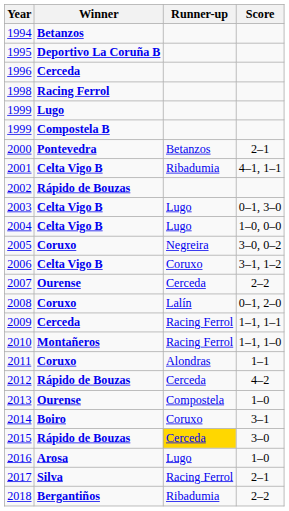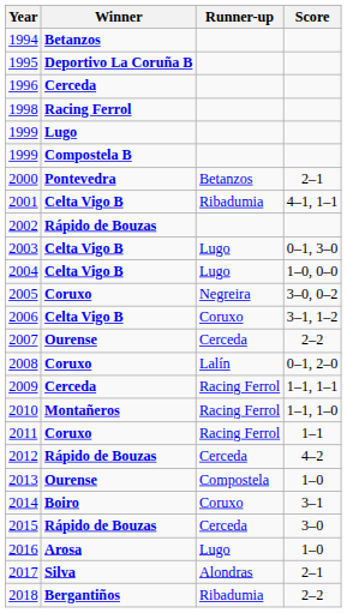 <table class="wikitable" style="text-align:left">
 <tr>
 <th>Year</th>
 <th>Winner</th>
 <th>Runner-up</th>
 <th>Score</th>
 </tr>
 <tr>
 <td align=center><a href='#'>1994</a></td>
 <td><strong><a href='#'>Betanzos</a></strong></td>
 <td></td>
 <td align=center></td>
 </tr>
 <tr>
 <td align=center><a href='#'>1995</a></td>
 <td><strong><a href='#'>Deportivo La Coruña B</a></strong></td>
 <td></td>
 <td align=center></td>
 </tr>
 <tr>
 <td align=center><a href='#'>1996</a></td>
 <td><strong><a href='#'>Cerceda</a></strong></td>
 <td></td>
 <td align=center></td>
 </tr>
 <tr>
 <td align=center><a href='#'>1998</a></td>
 <td><strong><a href='#'>Racing Ferrol</a></strong></td>
 <td></td>
 <td align=center></td>
 </tr>
 <tr>
 <td align=center><a href='#'>1999</a></td>
 <td><strong><a href='#'>Lugo</a></strong></td>
 <td></td>
 <td align=center></td>
 </tr>
 <tr>
 <td align=center><a href='#'>1999</a></td>
 <td><strong><a href='#'>Compostela B</a></strong></td>
 <td></td>
 <td align=center></td>
 </tr>
 <tr>
 <td align=center><a href='#'>2000</a></td>
 <td><strong><a href='#'>Pontevedra</a></strong></td>
 <td><a href='#'>Betanzos</a></td>
 <td align=center>2–1</td>
 </tr>
 <tr>
 <td align=center><a href='#'>2001</a></td>
 <td><strong><a href='#'>Celta Vigo B</a></strong></td>
 <td><a href='#'>Ribadumia</a></td>
 <td align=center>4–1, 1–1</td>
 </tr>
 <tr>
 <td align=center><a href='#'>2002</a></td>
 <td><strong><a href='#'>Rápido de Bouzas</a></strong></td>
 <td></td>
 <td align=center></td>
 </tr>
 <tr>
 <td align=center><a href='#'>2003</a></td>
 <td><strong><a href='#'>Celta Vigo B</a></strong></td>
 <td><a href='#'>Lugo</a></td>
 <td align=center>0–1, 3–0</td>
 </tr>
 <tr>
 <td align=center><a href='#'>2004</a></td>
 <td><strong><a href='#'>Celta Vigo B</a></strong></td>
 <td><a href='#'>Lugo</a></td>
 <td align=center>1–0, 0–0</td>
 </tr>
 <tr>
 <td align=center><a href='#'>2005</a></td>
 <td><strong><a href='#'>Coruxo</a></strong></td>
 <td><a href='#'>Negreira</a></td>
 <td align=center>3–0, 0–2</td>
 </tr>
 <tr>
 <td align=center><a href='#'>2006</a></td>
 <td><strong><a href='#'>Celta Vigo B</a></strong></td>
 <td><a href='#'>Coruxo</a></td>
 <td align=center>3–1, 1–2</td>
 </tr>
 <tr>
 <td align=center><a href='#'>2007</a></td>
 <td><strong><a href='#'>Ourense</a></strong></td>
 <td><a href='#'>Cerceda</a></td>
 <td align=center>2–2 </td>
 </tr>
 <tr>
 <td align=center><a href='#'>2008</a></td>
 <td><strong><a href='#'>Coruxo</a></strong></td>
 <td><a href='#'>Lalín</a></td>
 <td align=center>0–1, 2–0</td>
 </tr>
 <tr>
 <td align=center><a href='#'>2009</a></td>
 <td><strong><a href='#'>Cerceda</a></strong></td>
 <td><a href='#'>Racing Ferrol</a></td>
 <td align=center>1–1, 1–1 </td>
 </tr>
 <tr>
 <td align=center><a href='#'>2010</a></td>
 <td><strong><a href='#'>Montañeros</a></strong></td>
 <td><a href='#'>Racing Ferrol</a></td>
 <td align=center>1–1, 1–0</td>
 </tr>
 <tr>
 <td align=center><a href='#'>2011</a></td>
 <td><strong><a href='#'>Coruxo</a></strong></td>
-<td><a href='#'>Alondras</a></td>
+<td><a href='#'>Racing Ferrol</a></td>
 <td align=center>1–1 </td>
 </tr>
 <tr>
 <td align=center><a href='#'>2012</a></td>
 <td><strong><a href='#'>Rápido de Bouzas</a></strong></td>
 <td><a href='#'>Cerceda</a></td>
 <td align=center>4–2</td>
 </tr>
 <tr>
 <td align=center><a href='#'>2013</a></td>
 <td><strong><a href='#'>Ourense</a></strong></td>
 <td><a href='#'>Compostela</a></td>
 <td align=center>1–0</td>
 </tr>
 <tr>
 <td align=center><a href='#'>2014</a></td>
 <td><strong><a href='#'>Boiro</a></strong></td>
 <td><a href='#'>Coruxo</a></td>
 <td align=center>3–1</td>
 </tr>
 <tr>
 <td align=center><a href='#'>2015</a></td>
 <td><strong><a href='#'>Rápido de Bouzas</a></strong></td>
-<td style="background: gold;"><a href='#'>Cerceda</a></td>
+<td><a href='#'>Cerceda</a></td>
 <td align=center>3–0</td>
 </tr>
 <tr>
 <td align=center><a href='#'>2016</a></td>
 <td><strong><a href='#'>Arosa</a></strong></td>
 <td><a href='#'>Lugo</a></td>
 <td align=center>1–0</td>
 </tr>
 <tr>
 <td align=center><a href='#'>2017</a></td>
 <td><strong><a href='#'>Silva</a></strong></td>
-<td><a href='#'>Racing Ferrol</a></td>
+<td><a href='#'>Alondras</a></td>
 <td align=center>2–1</td>
 </tr>
 <tr>
 <td align=center><a href='#'>2018</a></td>
 <td><strong><a href='#'>Bergantiños</a></strong></td>
 <td><a href='#'>Ribadumia</a></td>
 <td align=center>2–2 </td>
 </tr>
 </table>
